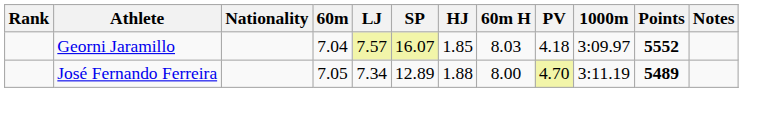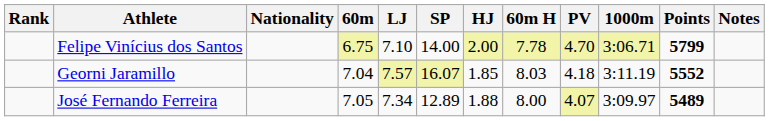 <table class="wikitable sortable" style=" text-align:center">
 <tr>
 <th>Rank</th>
 <th>Athlete</th>
 <th>Nationality</th>
 <th>60m</th>
 <th>LJ</th>
 <th>SP</th>
 <th>HJ</th>
 <th>60m H</th>
 <th>PV</th>
 <th>1000m</th>
 <th>Points</th>
 <th>Notes</th>
 </tr>
 <tr>
 <td></td>
+<td align=left><a href='#'>Felipe Vinícius dos Santos</a></td>
+<td align=left></td>
+<td bgcolor=#F2F5A9>6.75</td>
+<td>7.10</td>
+<td>14.00</td>
+<td bgcolor=#F2F5A9>2.00</td>
+<td bgcolor=#F2F5A9>7.78</td>
+<td bgcolor=#F2F5A9>4.70</td>
+<td bgcolor=#F2F5A9>3:06.71</td>
+<td><strong>5799</strong></td>
+<td></td>
+</tr>
+<tr>
+<td></td>
 <td align=left><a href='#'>Georni Jaramillo</a></td>
 <td align=left></td>
 <td>7.04</td>
 <td bgcolor=#F2F5A9>7.57</td>
 <td bgcolor=#F2F5A9>16.07</td>
 <td>1.85</td>
 <td>8.03</td>
 <td>4.18</td>
-<td>3:09.97</td>
+<td>3:11.19</td>
 <td><strong>5552</strong></td>
 <td></td>
 </tr>
 <tr>
 <td></td>
 <td align=left><a href='#'>José Fernando Ferreira</a></td>
 <td align=left></td>
 <td>7.05</td>
 <td>7.34</td>
 <td>12.89</td>
 <td>1.88</td>
 <td>8.00</td>
-<td bgcolor=#F2F5A9>4.70</td>
-<td>3:11.19</td>
+<td bgcolor=#F2F5A9>4.07</td>
+<td>3:09.97</td>
 <td><strong>5489</strong></td>
 <td></td>
 </tr>
 </table>
